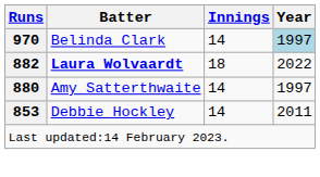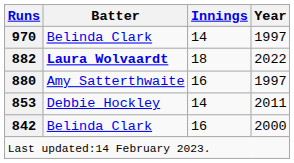 <table class="wikitable defaultcenter col2left">
 <tr>
 <th scope="col"><a href='#'>Runs</a></th>
 <th scope="col">Batter</th>
 <th scope="col"><a href='#'>Innings</a></th>
 <th scope="col">Year</th>
 </tr>
 <tr>
 <th scope="row">970</th>
 <td> <a href='#'>Belinda Clark</a></td>
 <td>14</td>
-<td style="background: lightblue;">1997</td>
+<td>1997</td>
 </tr>
 <tr>
 <th scope="row">882</th>
 <td> <strong><a href='#'>Laura Wolvaardt</a></strong></td>
 <td>18</td>
 <td>2022</td>
 </tr>
 <tr>
 <th scope="row">880</th>
 <td> <a href='#'>Amy Satterthwaite</a></td>
-<td>14</td>
+<td>16</td>
 <td>1997</td>
 </tr>
 <tr>
 <th scope="row">853</th>
 <td> <a href='#'>Debbie Hockley</a></td>
 <td>14</td>
 <td>2011</td>
 </tr>
 <tr>
+<th scope="row">842</th>
+<td> <a href='#'>Belinda Clark</a></td>
+<td>16</td>
+<td>2000</td>
+</tr>
+<tr>
 <td scope="row" colspan=4 style="text-align:left;"><small>Last updated:14 February 2023.</small></td>
 </tr>
 </table>
